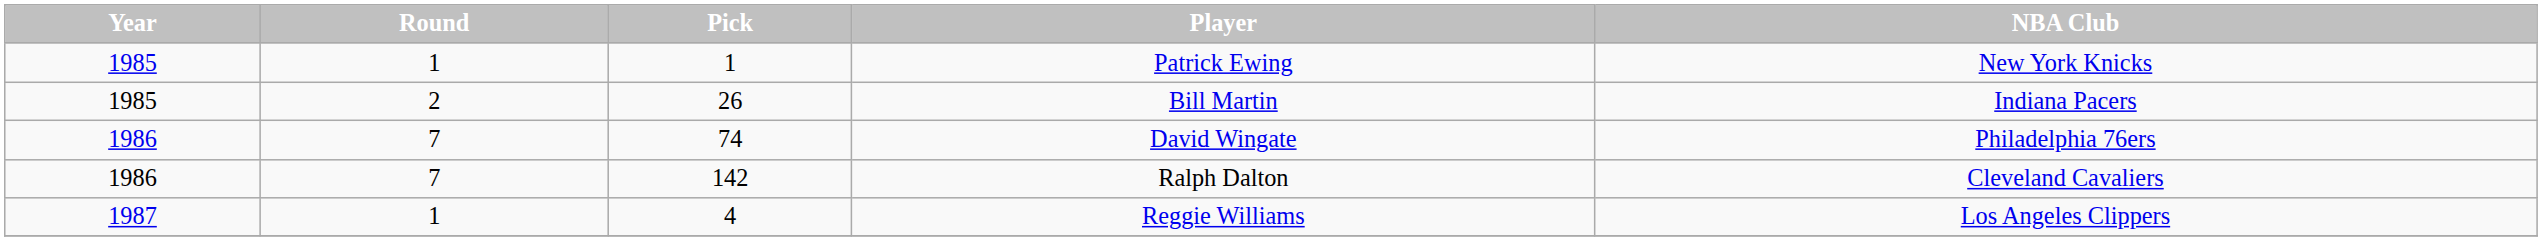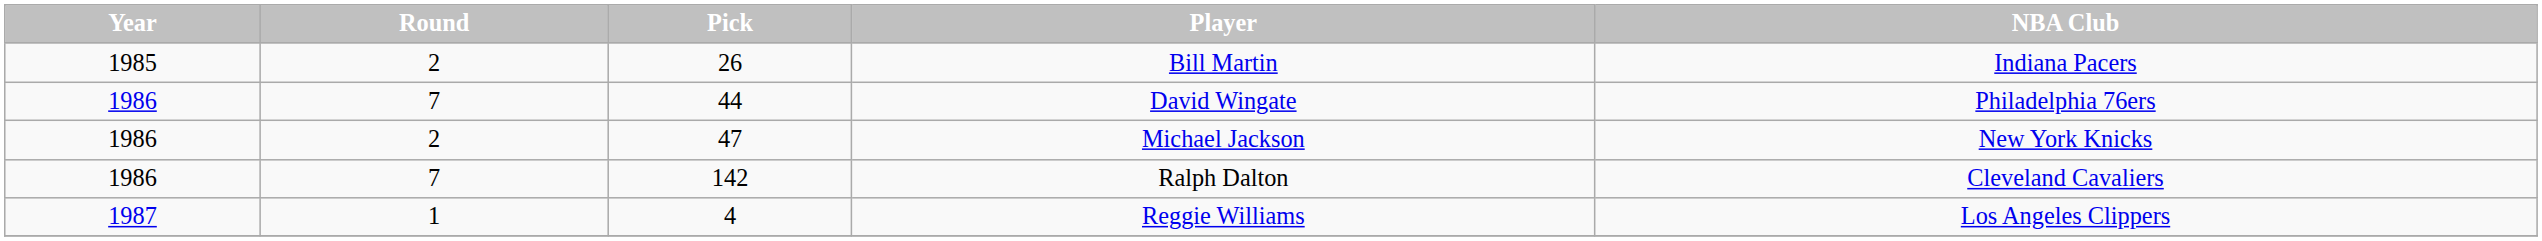 <table class="wikitable" width="84%">
 <tr align="center"  style="background:silver;color:#FFFFFF;">
 <td><strong>Year</strong></td>
 <td><strong>Round</strong></td>
 <td><strong>Pick</strong></td>
 <td><strong>Player</strong></td>
 <td><strong>NBA Club</strong></td>
-</tr>
-<tr align="center" bgcolor="">
-<td><a href='#'>1985</a></td>
-<td>1</td>
-<td>1</td>
-<td><a href='#'>Patrick Ewing</a></td>
-<td><a href='#'>New York Knicks</a></td>
 </tr>
 <tr align="center" bgcolor="">
 <td>1985</td>
 <td>2</td>
 <td>26</td>
 <td><a href='#'>Bill Martin</a></td>
 <td><a href='#'>Indiana Pacers</a></td>
 </tr>
 <tr align="center" bgcolor="">
 <td><a href='#'>1986</a></td>
 <td>7</td>
-<td>74</td>
+<td>44</td>
 <td><a href='#'>David Wingate</a></td>
 <td><a href='#'>Philadelphia 76ers</a></td>
+</tr>
+<tr align="center" bgcolor="">
+<td>1986</td>
+<td>2</td>
+<td>47</td>
+<td><a href='#'>Michael Jackson</a></td>
+<td><a href='#'>New York Knicks</a></td>
 </tr>
 <tr align="center" bgcolor="">
 <td>1986</td>
 <td>7</td>
 <td>142</td>
 <td>Ralph Dalton</td>
 <td><a href='#'>Cleveland Cavaliers</a></td>
 </tr>
 <tr align="center" bgcolor="">
 <td><a href='#'>1987</a></td>
 <td>1</td>
 <td>4</td>
 <td><a href='#'>Reggie Williams</a></td>
 <td><a href='#'>Los Angeles Clippers</a></td>
 </tr>
 <tr align="center" bgcolor="">
 </tr>
 </table>
